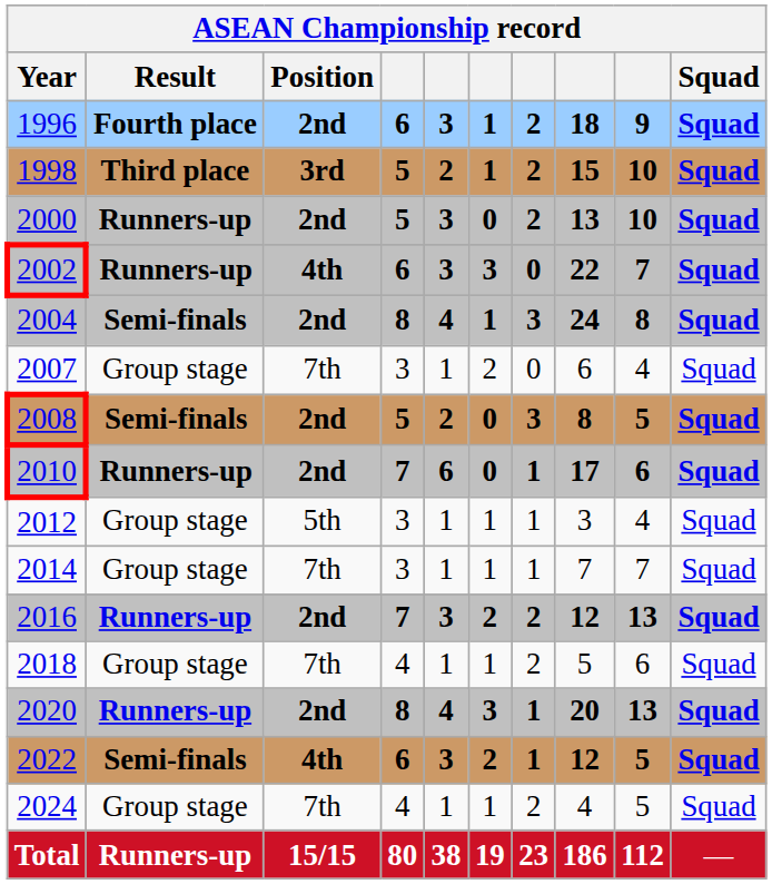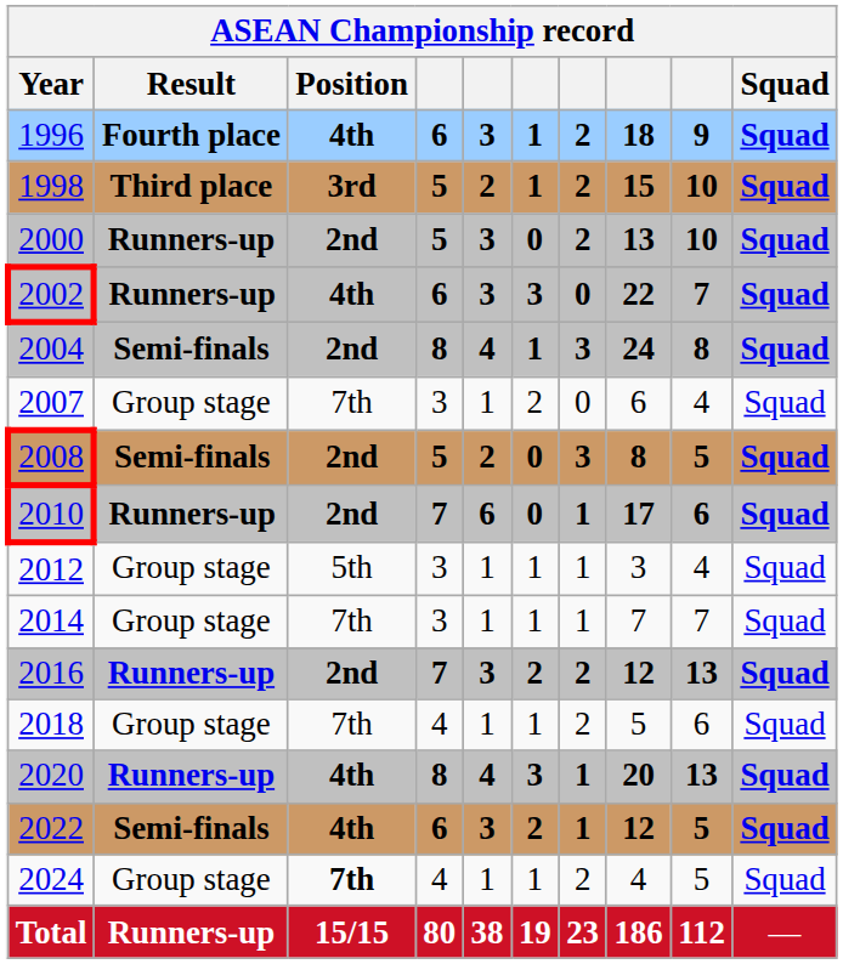 <table class="wikitable" style="text-align: center;">
 <tr>
 <th colspan=10><a href='#'>ASEAN Championship</a> record</th>
 </tr>
 <tr>
 <th>Year</th>
 <th>Result</th>
 <th>Position</th>
 <th></th>
 <th></th>
 <th></th>
 <th></th>
 <th></th>
 <th></th>
 <th>Squad</th>
 </tr>
 <tr bgcolor=#9acdff>
 <td> <a href='#'>1996</a></td>
 <td><strong>Fourth place</strong></td>
-<td><strong>2nd</strong></td>
+<td><strong>4th</strong></td>
 <td><strong>6</strong></td>
 <td><strong>3</strong></td>
 <td><strong>1</strong></td>
 <td><strong>2</strong></td>
 <td><strong>18</strong></td>
 <td><strong>9</strong></td>
 <td><strong><a href='#'>Squad</a></strong></td>
 </tr>
 <tr style="background:#c96;">
 <td> <a href='#'>1998</a></td>
 <td><strong>Third place</strong></td>
 <td><strong>3rd</strong></td>
 <td><strong>5</strong></td>
 <td><strong>2</strong></td>
 <td><strong>1</strong></td>
 <td><strong>2</strong></td>
 <td><strong>15</strong></td>
 <td><strong>10</strong></td>
 <td><strong><a href='#'>Squad</a></strong></td>
 </tr>
 <tr style="background:silver;">
 <td> <a href='#'>2000</a></td>
 <td><strong>Runners-up</strong></td>
 <td><strong>2nd</strong></td>
 <td><strong>5</strong></td>
 <td><strong>3</strong></td>
 <td><strong>0</strong></td>
 <td><strong>2</strong></td>
 <td><strong>13</strong></td>
 <td><strong>10</strong></td>
 <td><strong><a href='#'>Squad</a></strong></td>
 </tr>
 <tr style="background:silver;">
 <td style="border: 3px solid red">  <a href='#'>2002</a></td>
 <td><strong>Runners-up</strong></td>
 <td><strong>4th</strong></td>
 <td><strong>6</strong></td>
 <td><strong>3</strong></td>
 <td><strong>3</strong></td>
 <td><strong>0</strong></td>
 <td><strong>22</strong></td>
 <td><strong>7</strong></td>
 <td><strong><a href='#'>Squad</a></strong></td>
 </tr>
 <tr style="background:silver;">
 <td>  <a href='#'>2004</a></td>
 <td><strong>Semi-finals</strong></td>
 <td><strong>2nd</strong></td>
 <td><strong>8</strong></td>
 <td><strong>4</strong></td>
 <td><strong>1</strong></td>
 <td><strong>3</strong></td>
 <td><strong>24</strong></td>
 <td><strong>8</strong></td>
 <td><strong><a href='#'>Squad</a></strong></td>
 </tr>
 <tr>
 <td>  <a href='#'>2007</a></td>
 <td>Group stage</td>
 <td>7th</td>
 <td>3</td>
 <td>1</td>
 <td>2</td>
 <td>0</td>
 <td>6</td>
 <td>4</td>
 <td><a href='#'>Squad</a></td>
 </tr>
 <tr style="background:#c96;">
 <td style="border: 3px solid red">  <a href='#'>2008</a></td>
 <td><strong>Semi-finals</strong></td>
 <td><strong>2nd</strong></td>
 <td><strong>5</strong></td>
 <td><strong>2</strong></td>
 <td><strong>0</strong></td>
 <td><strong>3</strong></td>
 <td><strong>8</strong></td>
 <td><strong>5</strong></td>
 <td><strong><a href='#'>Squad</a></strong></td>
 </tr>
 <tr style="background:silver;">
 <td style="border: 3px solid red">  <a href='#'>2010</a></td>
 <td><strong>Runners-up</strong></td>
 <td><strong>2nd</strong></td>
 <td><strong>7</strong></td>
 <td><strong>6</strong></td>
 <td><strong>0</strong></td>
 <td><strong>1</strong></td>
 <td><strong>17</strong></td>
 <td><strong>6</strong></td>
 <td><strong><a href='#'>Squad</a></strong></td>
 </tr>
 <tr>
 <td>  <a href='#'>2012</a></td>
 <td>Group stage</td>
 <td>5th</td>
 <td>3</td>
 <td>1</td>
 <td>1</td>
 <td>1</td>
 <td>3</td>
 <td>4</td>
 <td><a href='#'>Squad</a></td>
 </tr>
 <tr>
 <td>  <a href='#'>2014</a></td>
 <td>Group stage</td>
 <td>7th</td>
 <td>3</td>
 <td>1</td>
 <td>1</td>
 <td>1</td>
 <td>7</td>
 <td>7</td>
 <td><a href='#'>Squad</a></td>
 </tr>
 <tr style="background:silver;">
 <td>  <a href='#'>2016</a></td>
 <td><strong><a href='#'>Runners-up</a></strong></td>
 <td><strong>2nd</strong></td>
 <td><strong>7</strong></td>
 <td><strong>3</strong></td>
 <td><strong>2</strong></td>
 <td><strong>2</strong></td>
 <td><strong>12</strong></td>
 <td><strong>13</strong></td>
 <td><strong><a href='#'>Squad</a></strong></td>
 </tr>
 <tr>
 <td> <a href='#'>2018</a></td>
 <td>Group stage</td>
 <td>7th</td>
 <td>4</td>
 <td>1</td>
 <td>1</td>
 <td>2</td>
 <td>5</td>
 <td>6</td>
 <td><a href='#'>Squad</a></td>
 </tr>
 <tr style="background:silver;">
 <td> <a href='#'>2020</a></td>
 <td><strong><a href='#'>Runners-up</a></strong></td>
-<td><strong>2nd</strong></td>
+<td><strong>4th</strong></td>
 <td><strong>8</strong></td>
 <td><strong>4</strong></td>
 <td><strong>3</strong></td>
 <td><strong>1</strong></td>
 <td><strong>20</strong></td>
 <td><strong>13</strong></td>
 <td><strong><a href='#'>Squad</a></strong></td>
 </tr>
 <tr style="background:#c96;">
 <td> <a href='#'>2022</a></td>
 <td><strong>Semi-finals</strong></td>
 <td><strong>4th</strong></td>
 <td><strong>6</strong></td>
 <td><strong>3</strong></td>
 <td><strong>2</strong></td>
 <td><strong>1</strong></td>
 <td><strong>12</strong></td>
 <td><strong>5</strong></td>
 <td><strong><a href='#'>Squad</a></strong></td>
 </tr>
 <tr>
 <td> <a href='#'>2024</a></td>
 <td>Group stage</td>
-<td>7th</td>
+<td><strong>7th</strong></td>
 <td>4</td>
 <td>1</td>
 <td>1</td>
 <td>2</td>
 <td>4</td>
 <td>5</td>
 <td><a href='#'>Squad</a></td>
 </tr>
 <tr>
 <td style="background: #CE1126; color: #FFFFFF;"><strong>Total</strong></td>
 <td style="background: #CE1126; color: #FFFFFF;"><strong>Runners-up</strong></td>
 <td style="background: #CE1126; color: #FFFFFF;"><strong>15/15</strong></td>
 <td style="background: #CE1126; color: #FFFFFF;"><strong>80</strong></td>
 <td style="background: #CE1126; color: #FFFFFF;"><strong>38</strong></td>
 <td style="background: #CE1126; color: #FFFFFF;"><strong>19</strong></td>
 <td style="background: #CE1126; color: #FFFFFF;"><strong>23</strong></td>
 <td style="background: #CE1126; color: #FFFFFF;"><strong>186</strong></td>
 <td style="background: #CE1126; color: #FFFFFF;"><strong>112</strong></td>
 <td style="background: #CE1126; color: #FFFFFF;">—</td>
 </tr>
 </table>
